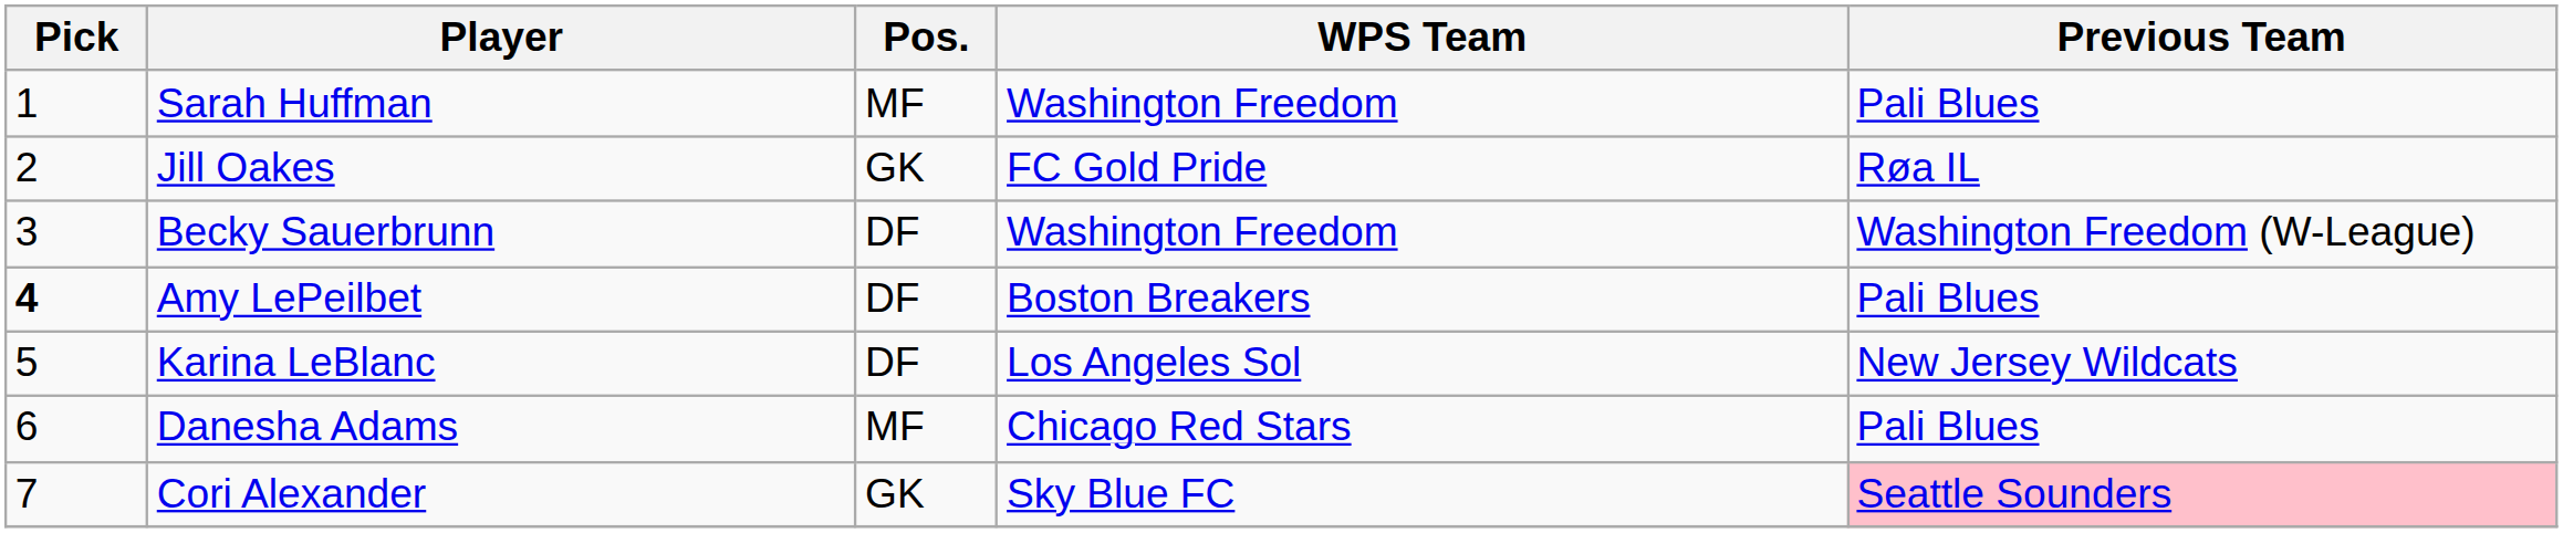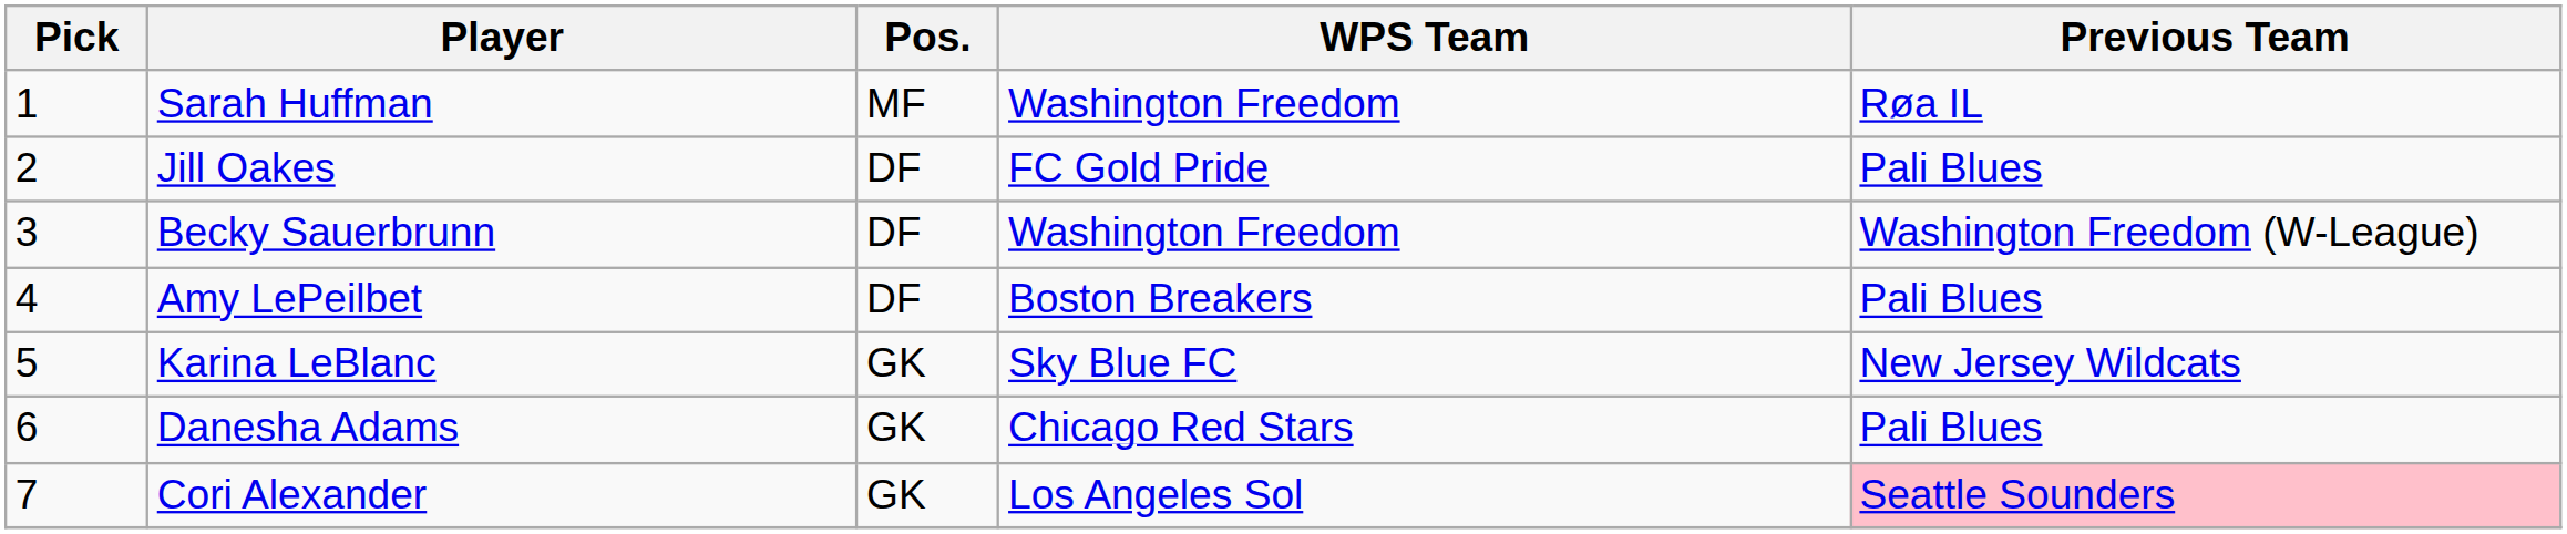 <table class="wikitable">
 <tr>
 <th width="5%">Pick</th>
 <th width="25%">Player</th>
 <th width="5%">Pos.</th>
 <th width="30%">WPS Team</th>
 <th width="25%">Previous Team</th>
 </tr>
 <tr>
 <td>1</td>
 <td><a href='#'>Sarah Huffman</a></td>
 <td>MF</td>
 <td><a href='#'>Washington Freedom</a></td>
-<td><a href='#'>Pali Blues</a></td>
+<td><a href='#'>Røa IL</a></td>
 </tr>
 <tr>
 <td>2</td>
 <td><a href='#'>Jill Oakes</a></td>
-<td>GK</td>
+<td>DF</td>
 <td><a href='#'>FC Gold Pride</a></td>
-<td><a href='#'>Røa IL</a></td>
+<td><a href='#'>Pali Blues</a></td>
 </tr>
 <tr>
 <td>3</td>
 <td><a href='#'>Becky Sauerbrunn</a></td>
 <td>DF</td>
 <td><a href='#'>Washington Freedom</a></td>
 <td><a href='#'>Washington Freedom</a> (W-League)</td>
 </tr>
 <tr>
-<td><strong>4</strong></td>
+<td>4</td>
 <td><a href='#'>Amy LePeilbet</a></td>
 <td>DF</td>
 <td><a href='#'>Boston Breakers</a></td>
 <td><a href='#'>Pali Blues</a></td>
 </tr>
 <tr>
 <td>5</td>
 <td><a href='#'>Karina LeBlanc</a></td>
-<td>DF</td>
-<td><a href='#'>Los Angeles Sol</a></td>
+<td>GK</td>
+<td><a href='#'>Sky Blue FC</a></td>
 <td><a href='#'>New Jersey Wildcats</a></td>
 </tr>
 <tr>
 <td>6</td>
 <td><a href='#'>Danesha Adams</a></td>
-<td>MF</td>
+<td>GK</td>
 <td><a href='#'>Chicago Red Stars</a></td>
 <td><a href='#'>Pali Blues</a></td>
 </tr>
 <tr>
 <td>7</td>
 <td><a href='#'>Cori Alexander</a></td>
 <td>GK</td>
-<td><a href='#'>Sky Blue FC</a></td>
+<td><a href='#'>Los Angeles Sol</a></td>
 <td style="background: pink;"><a href='#'>Seattle Sounders</a></td>
 </tr>
 <tr>
 </tr>
 </table>
